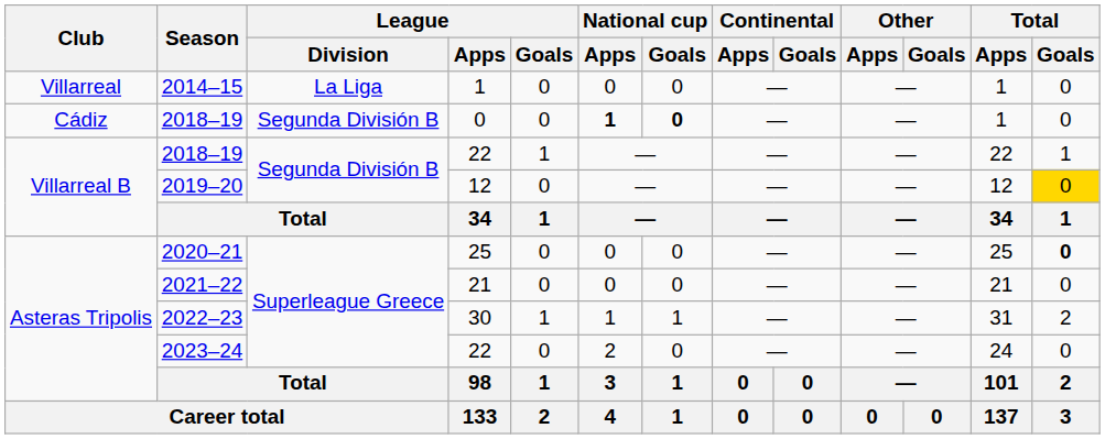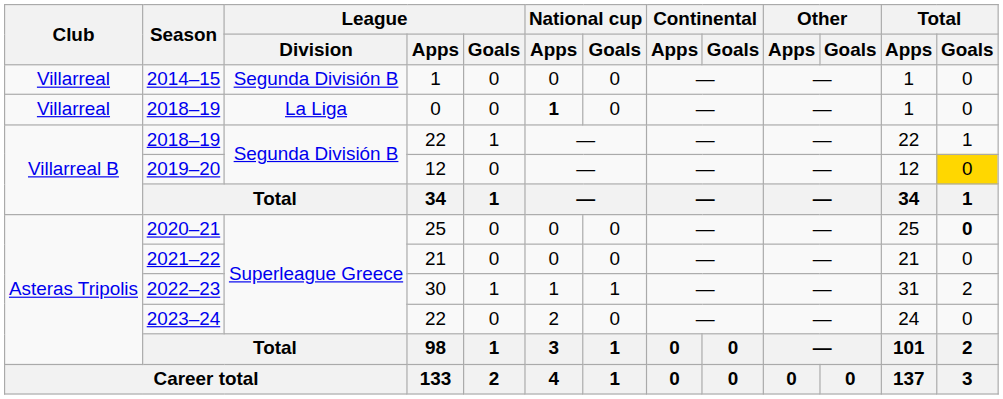 <table class="wikitable" style="text-align:center">
 <tr>
 <th rowspan="2">Club</th>
 <th rowspan="2">Season</th>
 <th colspan="3">League</th>
 <th colspan="2">National cup</th>
 <th colspan="2">Continental</th>
 <th colspan="2">Other</th>
 <th colspan="2">Total</th>
 </tr>
 <tr>
 <th>Division</th>
 <th>Apps</th>
 <th>Goals</th>
 <th>Apps</th>
 <th>Goals</th>
 <th>Apps</th>
 <th>Goals</th>
 <th>Apps</th>
 <th>Goals</th>
 <th>Apps</th>
 <th>Goals</th>
 </tr>
 <tr>
 <td><a href='#'>Villarreal</a></td>
 <td><a href='#'>2014–15</a></td>
-<td><a href='#'>La Liga</a></td>
+<td><a href='#'>Segunda División B</a></td>
 <td>1</td>
 <td>0</td>
 <td>0</td>
 <td>0</td>
 <td colspan="2">—</td>
 <td colspan="2">—</td>
 <td>1</td>
 <td>0</td>
 </tr>
 <tr>
-<td><a href='#'>Cádiz</a></td>
+<td><a href='#'>Villarreal</a></td>
 <td><a href='#'>2018–19</a></td>
-<td><a href='#'>Segunda División B</a></td>
+<td><a href='#'>La Liga</a></td>
 <td>0</td>
 <td>0</td>
 <td><strong>1</strong></td>
-<td><strong>0</strong></td>
+<td>0</td>
 <td colspan="2">—</td>
 <td colspan="2">—</td>
 <td>1</td>
 <td>0</td>
 </tr>
 <tr>
 <td rowspan="3"><a href='#'>Villarreal B</a></td>
 <td><a href='#'>2018–19</a></td>
 <td rowspan="2"><a href='#'>Segunda División B</a></td>
 <td>22</td>
 <td>1</td>
 <td colspan="2">—</td>
 <td colspan="2">—</td>
 <td colspan="2">—</td>
 <td>22</td>
 <td>1</td>
 </tr>
 <tr>
 <td><a href='#'>2019–20</a></td>
 <td>12</td>
 <td>0</td>
 <td colspan="2">—</td>
 <td colspan="2">—</td>
 <td colspan="2">—</td>
 <td>12</td>
 <td style="background: gold;">0</td>
 </tr>
 <tr>
 <th colspan="2">Total</th>
 <th>34</th>
 <th>1</th>
 <th colspan="2">—</th>
 <th colspan="2">—</th>
 <th colspan="2">—</th>
 <th>34</th>
 <th>1</th>
 </tr>
 <tr>
 <td rowspan="5"><a href='#'>Asteras Tripolis</a></td>
 <td><a href='#'>2020–21</a></td>
 <td rowspan="4"><a href='#'>Superleague Greece</a></td>
 <td>25</td>
 <td>0</td>
 <td>0</td>
 <td>0</td>
 <td colspan="2">—</td>
 <td colspan="2">—</td>
 <td>25</td>
 <td><strong>0</strong></td>
 </tr>
 <tr>
 <td><a href='#'>2021–22</a></td>
 <td>21</td>
 <td>0</td>
 <td>0</td>
 <td>0</td>
 <td colspan="2">—</td>
 <td colspan="2">—</td>
 <td>21</td>
 <td>0</td>
 </tr>
 <tr>
 <td><a href='#'>2022–23</a></td>
 <td>30</td>
 <td>1</td>
 <td>1</td>
 <td>1</td>
 <td colspan="2">—</td>
 <td colspan="2">—</td>
 <td>31</td>
 <td>2</td>
 </tr>
 <tr>
 <td><a href='#'>2023–24</a></td>
 <td>22</td>
 <td>0</td>
 <td>2</td>
 <td>0</td>
 <td colspan="2">—</td>
 <td colspan="2">—</td>
 <td>24</td>
 <td>0</td>
 </tr>
 <tr>
 <th colspan="2">Total</th>
 <th>98</th>
 <th>1</th>
 <th>3</th>
 <th>1</th>
 <th>0</th>
 <th>0</th>
 <th colspan="2">—</th>
 <th>101</th>
 <th>2</th>
 </tr>
 <tr>
 <th colspan="3">Career total</th>
 <th>133</th>
 <th>2</th>
 <th>4</th>
 <th>1</th>
 <th>0</th>
 <th>0</th>
 <th>0</th>
 <th>0</th>
 <th>137</th>
 <th>3</th>
 </tr>
 </table>
